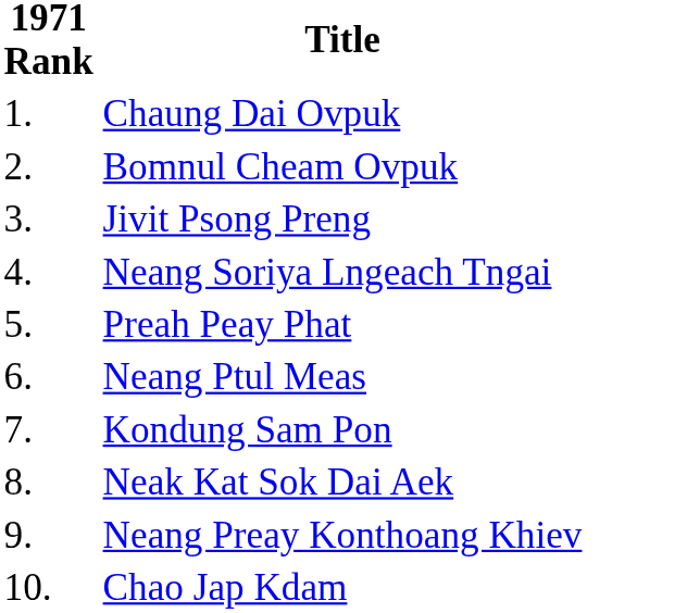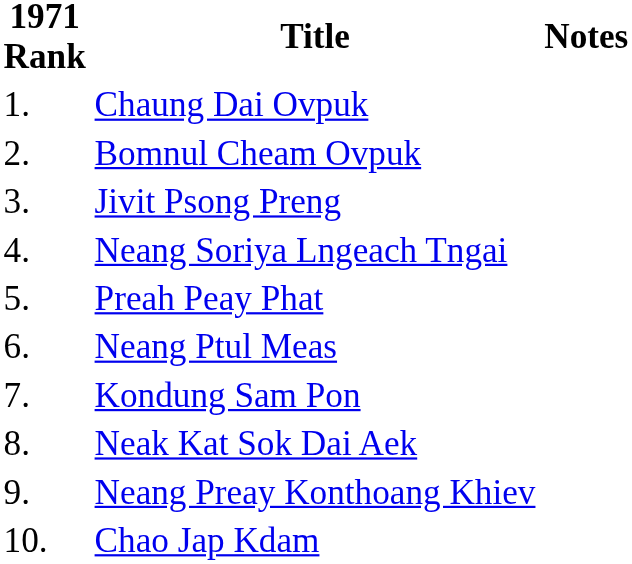 <table>
 <tr>
 <th>1971<br>Rank</th>
 <th>Title</th>
+<th>Notes</th>
 </tr>
 <tr>
 <td>1.</td>
 <td><a href='#'>Chaung Dai Ovpuk</a></td>
+<td></td>
 </tr>
 <tr>
 <td>2.</td>
 <td><a href='#'>Bomnul Cheam Ovpuk</a></td>
+<td></td>
 </tr>
 <tr>
 <td>3.</td>
 <td><a href='#'>Jivit Psong Preng</a></td>
+<td></td>
 </tr>
 <tr>
 <td>4.</td>
 <td><a href='#'>Neang Soriya Lngeach Tngai</a></td>
+<td></td>
 </tr>
 <tr>
 <td>5.</td>
 <td><a href='#'>Preah Peay Phat</a></td>
+<td></td>
 </tr>
 <tr>
 <td>6.</td>
 <td><a href='#'>Neang Ptul Meas</a></td>
+<td></td>
 </tr>
 <tr>
 <td>7.</td>
 <td><a href='#'>Kondung Sam Pon</a></td>
+<td></td>
 </tr>
 <tr>
 <td>8.</td>
 <td><a href='#'>Neak Kat Sok Dai Aek</a></td>
+<td></td>
 </tr>
 <tr>
 <td>9.</td>
 <td><a href='#'>Neang Preay Konthoang Khiev</a></td>
+<td></td>
 </tr>
 <tr>
 <td>10.</td>
 <td><a href='#'>Chao Jap Kdam</a></td>
+<td></td>
 </tr>
 </table>
